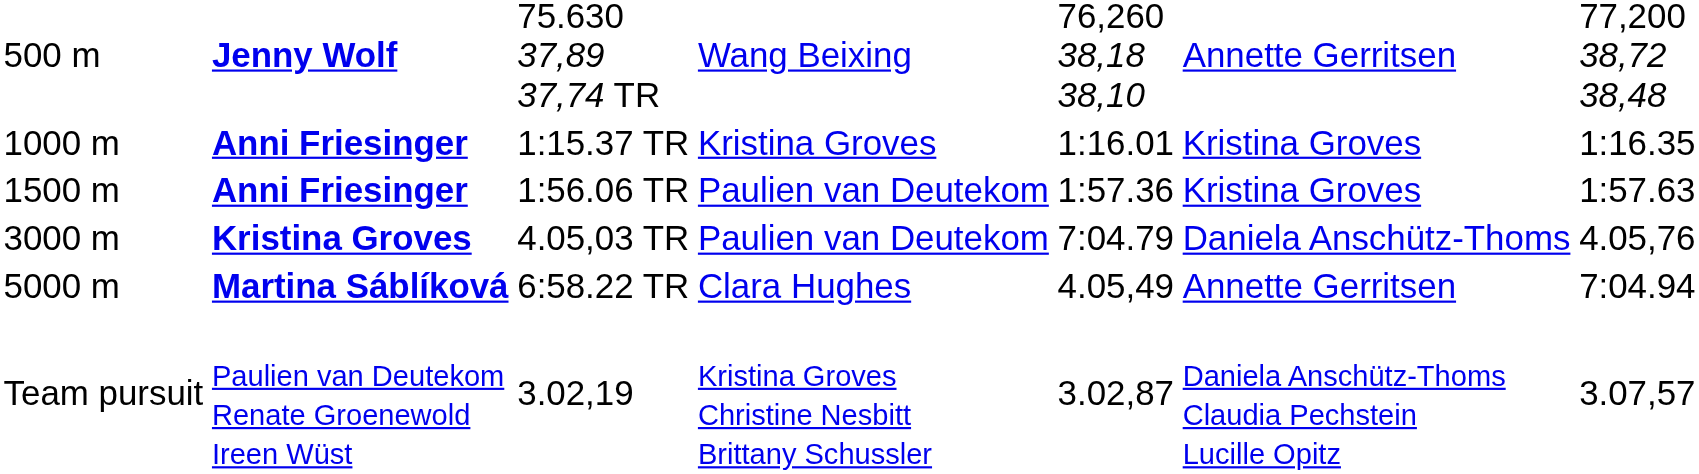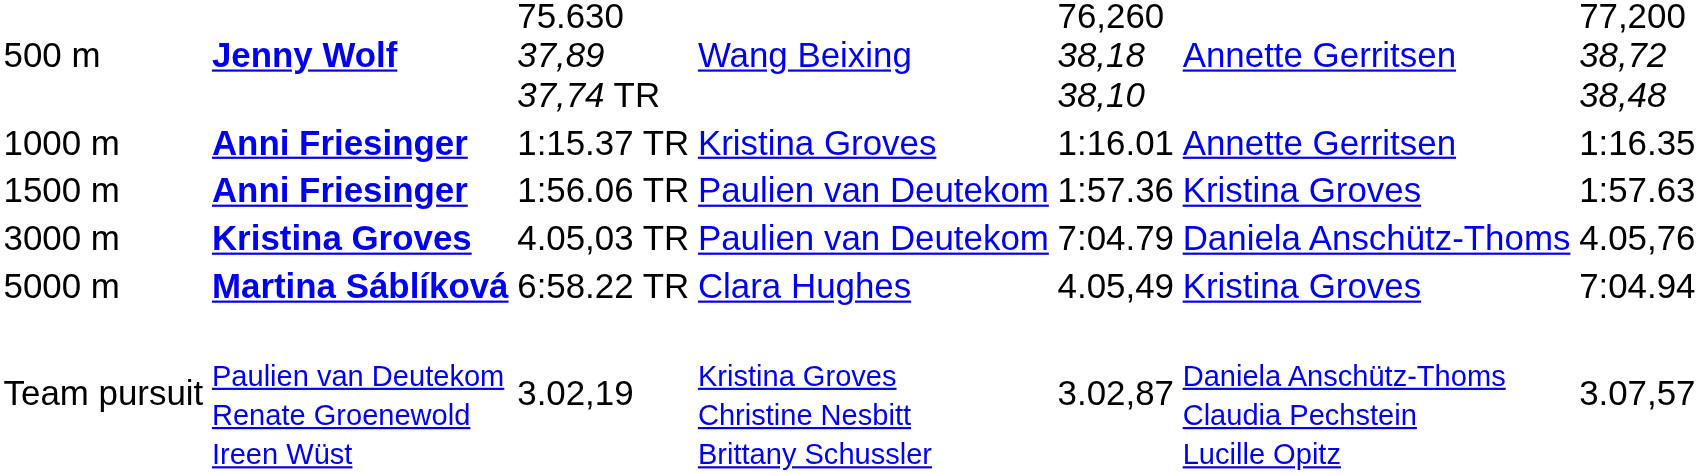 <table>
 <tr>
 <td>500 m<br></td>
 <td><strong><a href='#'>Jenny Wolf</a></strong><br><small></small></td>
 <td>75.630<br><em>37,89<br>37,74</em> TR</td>
 <td><a href='#'>Wang Beixing</a><br><small></small></td>
 <td>76,260<br><em>38,18<br>38,10</em></td>
 <td><a href='#'>Annette Gerritsen</a><br><small></small></td>
 <td>77,200<br><em>38,72<br>38,48</em></td>
 </tr>
 <tr>
 <td>1000 m<br></td>
 <td><strong><a href='#'>Anni Friesinger</a></strong><br><small></small></td>
 <td>1:15.37 TR</td>
 <td><a href='#'>Kristina Groves</a><br><small></small></td>
 <td>1:16.01</td>
-<td><a href='#'>Kristina Groves</a><br><small></small></td>
+<td><a href='#'>Annette Gerritsen</a><br><small></small></td>
 <td>1:16.35</td>
 </tr>
 <tr>
 <td>1500 m<br></td>
 <td><strong><a href='#'>Anni Friesinger</a></strong><br><small></small></td>
 <td>1:56.06 TR</td>
 <td><a href='#'>Paulien van Deutekom</a><br><small></small></td>
 <td>1:57.36</td>
 <td><a href='#'>Kristina Groves</a><br><small></small></td>
 <td>1:57.63</td>
 </tr>
 <tr>
 <td>3000 m<br></td>
 <td><strong><a href='#'>Kristina Groves</a></strong><br><small></small></td>
 <td>4.05,03 TR</td>
 <td><a href='#'>Paulien van Deutekom</a><br><small></small></td>
 <td>7:04.79</td>
 <td><a href='#'>Daniela Anschütz-Thoms</a><br><small></small></td>
 <td>4.05,76</td>
 </tr>
 <tr>
 <td>5000 m<br></td>
 <td><strong><a href='#'>Martina Sáblíková</a></strong><br><small></small></td>
 <td>6:58.22 TR</td>
 <td><a href='#'>Clara Hughes</a><br><small></small></td>
 <td>4.05,49</td>
-<td><a href='#'>Annette Gerritsen</a><br><small></small></td>
+<td><a href='#'>Kristina Groves</a><br><small></small></td>
 <td>7:04.94</td>
 </tr>
 <tr>
 <td>Team pursuit<br></td>
 <td><strong></strong><br><small><a href='#'>Paulien van Deutekom</a><br><a href='#'>Renate Groenewold</a><br><a href='#'>Ireen Wüst</a></small></td>
 <td>3.02,19</td>
 <td><strong></strong><br><small><a href='#'>Kristina Groves</a><br><a href='#'>Christine Nesbitt</a><br><a href='#'>Brittany Schussler</a></small></td>
 <td>3.02,87</td>
 <td><strong></strong><br><small><a href='#'>Daniela Anschütz-Thoms</a><br><a href='#'>Claudia Pechstein</a><br><a href='#'>Lucille Opitz</a></small></td>
 <td>3.07,57</td>
 </tr>
 </table>
